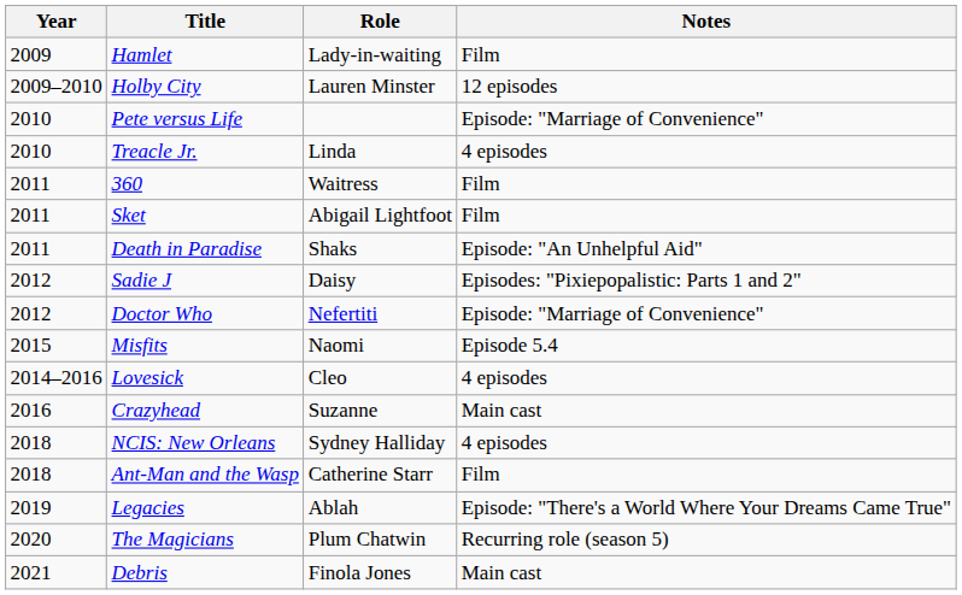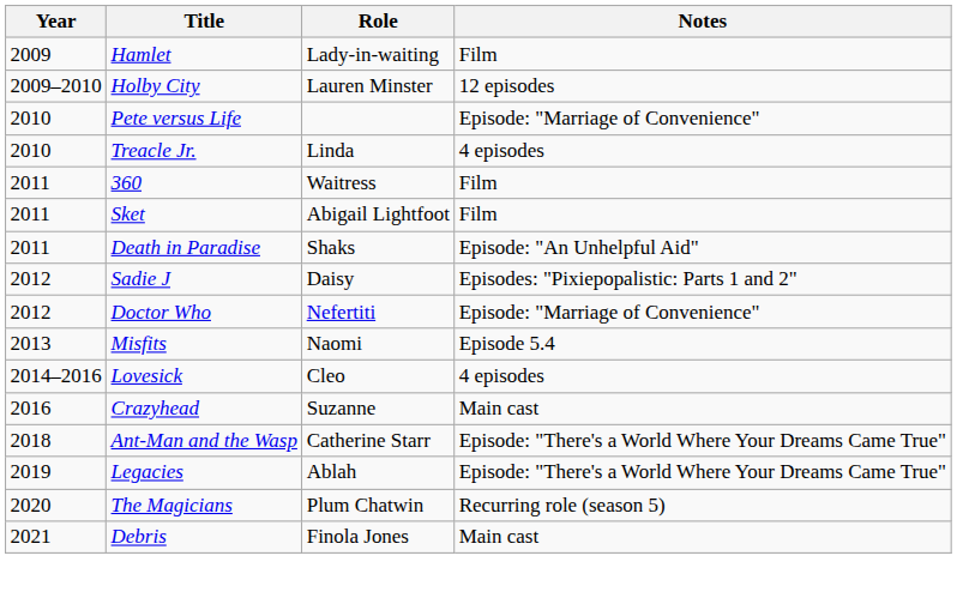 <table class="wikitable" style="margin:1em 0;">
 <tr>
 <th>Year</th>
 <th>Title</th>
 <th>Role</th>
 <th>Notes</th>
 </tr>
 <tr>
 <td>2009</td>
 <td><em><a href='#'>Hamlet</a></em></td>
 <td>Lady-in-waiting</td>
 <td>Film</td>
 </tr>
 <tr>
 <td>2009–2010</td>
 <td><em><a href='#'>Holby City</a></em></td>
 <td>Lauren Minster</td>
 <td>12 episodes</td>
 </tr>
 <tr>
 <td>2010</td>
 <td><em><a href='#'>Pete versus Life</a></em></td>
 <td></td>
 <td>Episode: "Marriage of Convenience"</td>
 </tr>
 <tr>
 <td>2010</td>
 <td><em><a href='#'>Treacle Jr.</a></em></td>
 <td>Linda</td>
 <td>4 episodes</td>
 </tr>
 <tr>
 <td>2011</td>
 <td><em><a href='#'>360</a></em></td>
 <td>Waitress</td>
 <td>Film</td>
 </tr>
 <tr>
 <td>2011</td>
 <td><em><a href='#'>Sket</a></em></td>
 <td>Abigail Lightfoot</td>
 <td>Film</td>
 </tr>
 <tr>
 <td>2011</td>
 <td><em><a href='#'>Death in Paradise</a></em></td>
 <td>Shaks</td>
 <td>Episode: "An Unhelpful Aid"</td>
 </tr>
 <tr>
 <td>2012</td>
 <td><em><a href='#'>Sadie J</a></em></td>
 <td>Daisy</td>
 <td>Episodes: "Pixiepopalistic: Parts 1 and 2"</td>
 </tr>
 <tr>
 <td>2012</td>
 <td><em><a href='#'>Doctor Who</a></em></td>
 <td><a href='#'>Nefertiti</a></td>
 <td>Episode: "Marriage of Convenience"</td>
 </tr>
 <tr>
-<td>2015</td>
+<td>2013</td>
 <td><em><a href='#'>Misfits</a></em></td>
 <td>Naomi</td>
 <td>Episode 5.4</td>
 </tr>
 <tr>
 <td>2014–2016</td>
 <td><em><a href='#'>Lovesick</a></em></td>
 <td>Cleo</td>
 <td>4 episodes</td>
 </tr>
 <tr>
 <td>2016</td>
 <td><em><a href='#'>Crazyhead</a></em></td>
 <td>Suzanne</td>
 <td>Main cast</td>
 </tr>
 <tr>
 <td>2018</td>
-<td><em><a href='#'>NCIS: New Orleans</a></em></td>
-<td>Sydney Halliday</td>
-<td>4 episodes</td>
-</tr>
-<tr>
-<td>2018</td>
 <td><em><a href='#'>Ant-Man and the Wasp</a></em></td>
 <td>Catherine Starr</td>
-<td>Film</td>
+<td>Episode: "There's a World Where Your Dreams Came True"</td>
 </tr>
 <tr>
 <td>2019</td>
 <td><em><a href='#'>Legacies</a></em></td>
 <td>Ablah</td>
 <td>Episode: "There's a World Where Your Dreams Came True"</td>
 </tr>
 <tr>
 <td>2020</td>
 <td><em><a href='#'>The Magicians</a></em></td>
 <td>Plum Chatwin</td>
 <td>Recurring role (season 5)</td>
 </tr>
 <tr>
 <td>2021</td>
 <td><em><a href='#'>Debris</a></em></td>
 <td>Finola Jones</td>
 <td>Main cast</td>
 </tr>
 </table>
